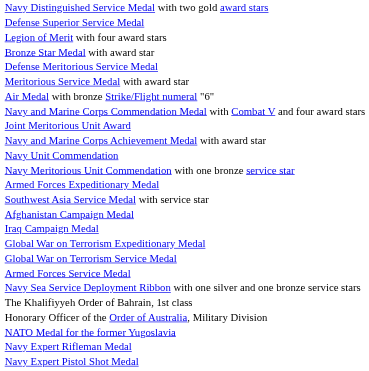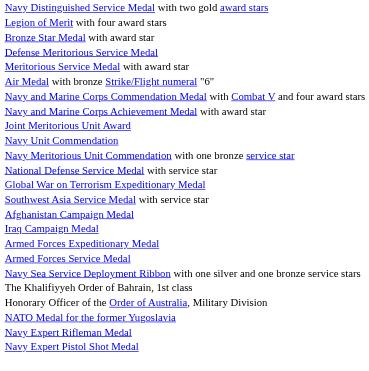 <table>
 <tr>
 <td><span></span><span></span></td>
 <td><a href='#'>Navy Distinguished Service Medal</a> with two gold <a href='#'>award stars</a></td>
-</tr>
-<tr>
-<td></td>
-<td><a href='#'>Defense Superior Service Medal</a></td>
 </tr>
 <tr>
 <td><span></span><span></span><span></span><span></span></td>
 <td><a href='#'>Legion of Merit</a> with four award stars</td>
 </tr>
 <tr>
 <td></td>
 <td><a href='#'>Bronze Star Medal</a> with award star</td>
 </tr>
 <tr>
 <td></td>
 <td><a href='#'>Defense Meritorious Service Medal</a></td>
 </tr>
 <tr>
 <td></td>
 <td><a href='#'>Meritorious Service Medal</a> with award star</td>
 </tr>
 <tr>
 <td><span></span></td>
 <td><a href='#'>Air Medal</a> with bronze <a href='#'>Strike/Flight numeral</a> "6"</td>
 </tr>
 <tr>
 <td><span></span><span></span><span></span><span></span><span></span></td>
 <td><a href='#'>Navy and Marine Corps Commendation Medal</a> with <a href='#'>Combat V</a> and four award stars</td>
 </tr>
 <tr>
 <td></td>
-<td><a href='#'>Joint Meritorious Unit Award</a></td>
+<td><a href='#'>Navy and Marine Corps Achievement Medal</a> with award star</td>
 </tr>
 <tr>
 <td></td>
-<td><a href='#'>Navy and Marine Corps Achievement Medal</a> with award star</td>
+<td><a href='#'>Joint Meritorious Unit Award</a></td>
 </tr>
 <tr>
 <td></td>
 <td><a href='#'>Navy Unit Commendation</a></td>
 </tr>
 <tr>
 <td></td>
 <td><a href='#'>Navy Meritorious Unit Commendation</a> with one bronze <a href='#'>service star</a></td>
 </tr>
 <tr>
 <td></td>
-<td><a href='#'>Armed Forces Expeditionary Medal</a></td>
+<td><a href='#'>National Defense Service Medal</a> with service star</td>
+</tr>
+<tr>
+<td></td>
+<td><a href='#'>Global War on Terrorism Expeditionary Medal</a></td>
 </tr>
 <tr>
 <td></td>
 <td><a href='#'>Southwest Asia Service Medal</a> with service star</td>
 </tr>
 <tr>
 <td></td>
 <td><a href='#'>Afghanistan Campaign Medal</a></td>
 </tr>
 <tr>
 <td></td>
 <td><a href='#'>Iraq Campaign Medal</a></td>
 </tr>
 <tr>
 <td></td>
-<td><a href='#'>Global War on Terrorism Expeditionary Medal</a></td>
-</tr>
-<tr>
-<td></td>
-<td><a href='#'>Global War on Terrorism Service Medal</a></td>
+<td><a href='#'>Armed Forces Expeditionary Medal</a></td>
 </tr>
 <tr>
 <td></td>
 <td><a href='#'>Armed Forces Service Medal</a></td>
 </tr>
 <tr>
 <td><span></span><span></span></td>
 <td><a href='#'>Navy Sea Service Deployment Ribbon</a> with one silver and one bronze service stars</td>
 </tr>
 <tr>
 <td></td>
 <td>The Khalifiyyeh Order of Bahrain, 1st class</td>
 </tr>
 <tr>
 <td></td>
 <td>Honorary Officer of the <a href='#'>Order of Australia</a>, Military Division</td>
 </tr>
 <tr>
 <td></td>
 <td><a href='#'>NATO Medal for the former Yugoslavia</a></td>
 </tr>
 <tr>
 <td></td>
 <td><a href='#'>Navy Expert Rifleman Medal</a></td>
 </tr>
 <tr>
 <td></td>
 <td><a href='#'>Navy Expert Pistol Shot Medal</a></td>
 </tr>
 </table>
